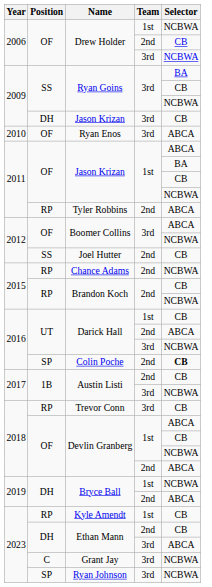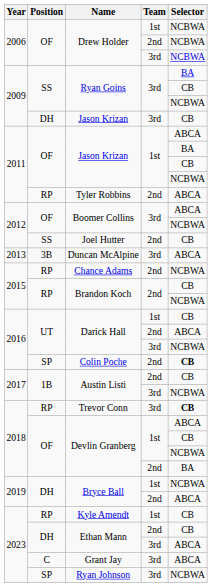 <table class="wikitable" style="text-align:center">
 <tr>
 <th>Year</th>
 <th>Position</th>
 <th>Name</th>
 <th>Team</th>
 <th>Selector</th>
 </tr>
 <tr>
 <td rowspan="3">2006</td>
 <td rowspan="3">OF</td>
 <td rowspan="3">Drew Holder</td>
 <td>1st</td>
 <td>NCBWA</td>
 </tr>
 <tr>
 <td>2nd</td>
-<td><a href='#'>CB</a></td>
+<td>NCBWA</td>
 </tr>
 <tr>
 <td>3rd</td>
 <td><a href='#'>NCBWA</a></td>
 </tr>
 <tr>
 <td rowspan="4">2009</td>
 <td rowspan="3">SS</td>
 <td rowspan="3"><a href='#'>Ryan Goins</a></td>
 <td rowspan="3">3rd</td>
 <td><a href='#'>BA</a></td>
 </tr>
 <tr>
 <td>CB</td>
 </tr>
 <tr>
 <td>NCBWA</td>
 </tr>
 <tr>
 <td>DH</td>
 <td><a href='#'>Jason Krizan</a></td>
 <td>3rd</td>
 <td>CB</td>
-</tr>
-<tr>
-<td>2010</td>
-<td>OF</td>
-<td>Ryan Enos</td>
-<td>3rd</td>
-<td>ABCA</td>
 </tr>
 <tr>
 <td rowspan="5">2011</td>
 <td rowspan="4">OF</td>
 <td rowspan="4"><a href='#'>Jason Krizan</a></td>
 <td rowspan="4">1st</td>
 <td>ABCA</td>
 </tr>
 <tr>
 <td>BA</td>
 </tr>
 <tr>
 <td>CB</td>
 </tr>
 <tr>
 <td>NCBWA</td>
 </tr>
 <tr>
 <td>RP</td>
 <td>Tyler Robbins</td>
 <td>2nd</td>
 <td>ABCA</td>
 </tr>
 <tr>
 <td rowspan="3">2012</td>
 <td rowspan="2">OF</td>
 <td rowspan="2">Boomer Collins</td>
 <td rowspan="2">3rd</td>
 <td>ABCA</td>
 </tr>
 <tr>
 <td>NCBWA</td>
 </tr>
 <tr>
 <td>SS</td>
 <td>Joel Hutter</td>
 <td>2nd</td>
 <td>CB</td>
+</tr>
+<tr>
+<td>2013</td>
+<td>3B</td>
+<td>Duncan McAlpine</td>
+<td>3rd</td>
+<td>ABCA</td>
 </tr>
 <tr>
 <td rowspan="3">2015</td>
 <td>RP</td>
 <td><a href='#'>Chance Adams</a></td>
 <td>2nd</td>
 <td>NCBWA</td>
 </tr>
 <tr>
 <td rowspan="2">RP</td>
 <td rowspan="2">Brandon Koch</td>
 <td rowspan="2">2nd</td>
 <td>CB</td>
 </tr>
 <tr>
 <td>NCBWA</td>
 </tr>
 <tr>
 <td rowspan="4">2016</td>
 <td rowspan="3">UT</td>
 <td rowspan="3">Darick Hall</td>
 <td>1st</td>
 <td>CB</td>
 </tr>
 <tr>
 <td>2nd</td>
 <td>ABCA</td>
 </tr>
 <tr>
 <td>3rd</td>
 <td>NCBWA</td>
 </tr>
 <tr>
 <td>SP</td>
 <td><a href='#'>Colin Poche</a></td>
 <td>2nd</td>
 <td><strong>CB</strong></td>
 </tr>
 <tr>
 <td rowspan="2">2017</td>
 <td rowspan="2">1B</td>
 <td rowspan="2">Austin Listi</td>
 <td>2nd</td>
 <td>CB</td>
 </tr>
 <tr>
 <td>3rd</td>
 <td>NCBWA</td>
 </tr>
 <tr>
 <td rowspan="5">2018</td>
 <td>RP</td>
 <td>Trevor Conn</td>
 <td>3rd</td>
-<td>CB</td>
+<td><strong>CB</strong></td>
 </tr>
 <tr>
 <td rowspan="4">OF</td>
 <td rowspan="4">Devlin Granberg</td>
 <td rowspan="3">1st</td>
 <td>ABCA</td>
 </tr>
 <tr>
 <td>CB</td>
 </tr>
 <tr>
 <td>NCBWA</td>
 </tr>
 <tr>
 <td>2nd</td>
-<td>ABCA</td>
+<td>BA</td>
 </tr>
 <tr>
 <td rowspan="2">2019</td>
 <td rowspan="2">DH</td>
 <td rowspan="2"><a href='#'>Bryce Ball</a></td>
 <td>1st</td>
 <td>NCBWA</td>
 </tr>
 <tr>
 <td>2nd</td>
 <td>ABCA</td>
 </tr>
 <tr>
 <td rowspan=5>2023</td>
 <td>RP</td>
 <td><a href='#'>Kyle Amendt</a></td>
 <td>1st</td>
 <td>CB</td>
 </tr>
 <tr>
 <td rowspan=2>DH</td>
 <td rowspan=2>Ethan Mann</td>
 <td>2nd</td>
 <td>CB</td>
 </tr>
 <tr>
 <td>3rd</td>
 <td>ABCA</td>
 </tr>
 <tr>
 <td>C</td>
 <td>Grant Jay</td>
 <td>3rd</td>
-<td>NCBWA</td>
+<td>ABCA</td>
 </tr>
 <tr>
 <td>SP</td>
 <td><a href='#'>Ryan Johnson</a></td>
 <td>3rd</td>
 <td>NCBWA</td>
 </tr>
 </table>
